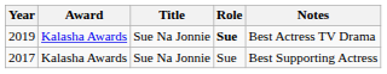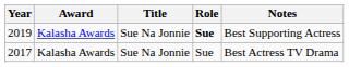 <table class="wikitable">
 <tr>
 <th>Year</th>
 <th>Award</th>
 <th>Title</th>
 <th>Role</th>
 <th>Notes</th>
 </tr>
 <tr>
 <td>2019</td>
 <td><a href='#'>Kalasha Awards</a></td>
 <td>Sue Na Jonnie</td>
 <td><strong>Sue</strong></td>
-<td>Best Actress TV Drama</td>
+<td>Best Supporting Actress</td>
 </tr>
 <tr>
 <td>2017</td>
 <td>Kalasha Awards</td>
 <td>Sue Na Jonnie</td>
 <td>Sue</td>
-<td>Best Supporting Actress</td>
+<td>Best Actress TV Drama</td>
 </tr>
 </table>
